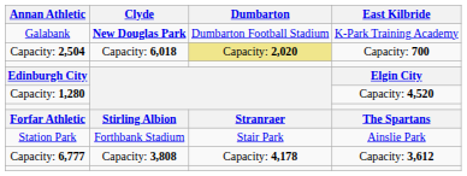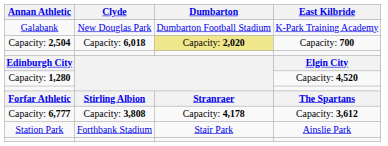 <table class="wikitable" style="text-align:center">
 <tr>
 <th><a href='#'>Annan Athletic</a></th>
 <th><a href='#'>Clyde</a></th>
 <th><a href='#'>Dumbarton</a></th>
 <th><a href='#'>East Kilbride</a></th>
 </tr>
 <tr>
 <td><a href='#'>Galabank</a></td>
-<td><strong><a href='#'>New Douglas Park</a></strong></td>
+<td><a href='#'>New Douglas Park</a></td>
 <td><a href='#'>Dumbarton Football Stadium</a></td>
 <td><a href='#'>K-Park Training Academy</a></td>
 </tr>
 <tr>
 <td>Capacity: <strong>2,504</strong></td>
 <td>Capacity: <strong>6,018</strong></td>
 <td style="background: khaki;">Capacity: <strong>2,020</strong></td>
 <td>Capacity: <strong>700</strong></td>
 </tr>
 <tr>
 <td></td>
 <td></td>
 <td></td>
 <td></td>
 </tr>
 <tr>
 <th><a href='#'>Edinburgh City</a></th>
 <th colspan=2 rowspan=3><br></th>
 <th><a href='#'>Elgin City</a></th>
 </tr>
 <tr>
 <td>Capacity: <strong>1,280</strong></td>
 <td>Capacity: <strong>4,520</strong></td>
 </tr>
 <tr>
 <td></td>
 <td></td>
 </tr>
 <tr>
 <th><a href='#'>Forfar Athletic</a></th>
 <th><a href='#'>Stirling Albion</a></th>
 <th><a href='#'>Stranraer</a></th>
 <th><a href='#'>The Spartans</a></th>
 </tr>
 <tr>
+<td>Capacity: <strong>6,777</strong></td>
+<td>Capacity: <strong>3,808</strong></td>
+<td>Capacity: <strong>4,178</strong></td>
+<td>Capacity: <strong>3,612</strong></td>
+</tr>
+<tr>
 <td><a href='#'>Station Park</a></td>
 <td><a href='#'>Forthbank Stadium</a></td>
 <td><a href='#'>Stair Park</a></td>
 <td><a href='#'>Ainslie Park</a></td>
-</tr>
-<tr>
-<td>Capacity: <strong>6,777</strong></td>
-<td>Capacity: <strong>3,808</strong></td>
-<td>Capacity: <strong>4,178</strong></td>
-<td>Capacity: <strong>3,612</strong></td>
 </tr>
 <tr>
 <td></td>
 <td></td>
 <td></td>
 <td></td>
 </tr>
 </table>
